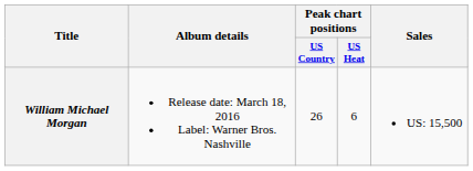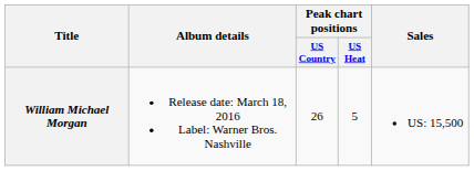 <table class="wikitable plainrowheaders" style="text-align:center;">
 <tr>
 <th rowspan="2" style="width:14em;">Title</th>
 <th rowspan="2" style="width:18em;">Album details</th>
 <th colspan="2">Peak chart<br>positions</th>
 <th rowspan="2" style="width:9em;">Sales</th>
 </tr>
 <tr style="font-size:smaller;">
 <th width="45"><a href='#'>US Country</a><br></th>
 <th width="45"><a href='#'>US<br>Heat</a><br></th>
 </tr>
 <tr>
 <th scope="row"><em>William Michael Morgan</em></th>
 <td><br><ul><li>Release date: March 18, 2016</li><li>Label: Warner Bros. Nashville</li></ul></td>
 <td>26</td>
-<td>6</td>
+<td>5</td>
 <td><br><ul><li>US: 15,500</li></ul></td>
 </tr>
 </table>
